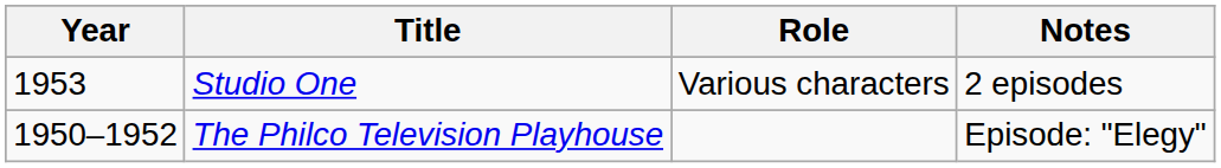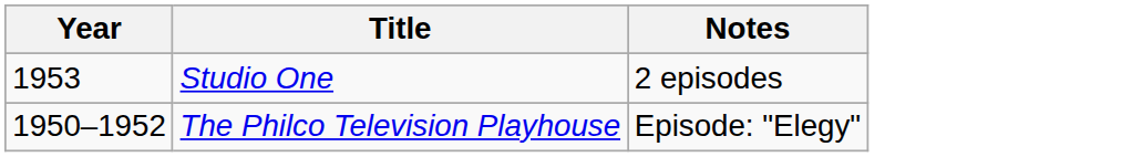 <table class="wikitable sortable">
 <tr>
 <th>Year</th>
 <th>Title</th>
-<th>Role</th>
 <th>Notes</th>
 </tr>
 <tr>
 <td>1953</td>
 <td><em><a href='#'>Studio One</a></em></td>
-<td>Various characters</td>
 <td>2 episodes</td>
 </tr>
 <tr>
 <td>1950–1952</td>
 <td><em><a href='#'>The Philco Television Playhouse</a></em></td>
-<td></td>
 <td>Episode: "Elegy"</td>
 </tr>
 </table>
